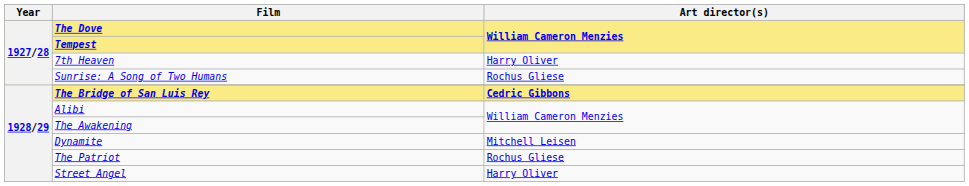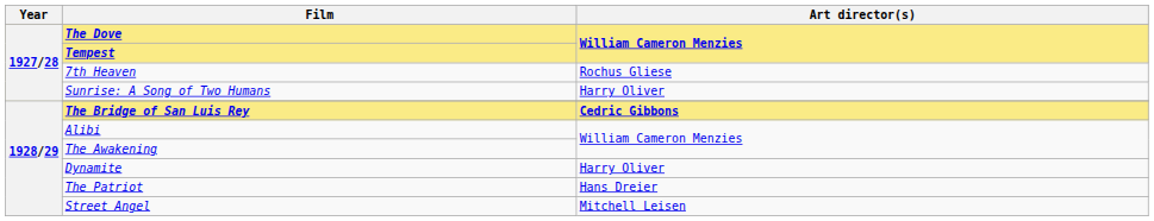 <table class="wikitable" style="width:100%">
 <tr bgcolor="#bebebe">
 <th width="5%">Year</th>
 <th width="45%">Film</th>
 <th width="50%">Art director(s)</th>
 </tr>
 <tr style="background:#FAEB86">
 <th rowspan="4"><a href='#'>1927</a>/<a href='#'>28</a><br> </th>
 <td><strong><em><a href='#'>The Dove</a></em></strong></td>
 <td rowspan="2"><strong><a href='#'>William Cameron Menzies</a></strong></td>
 </tr>
 <tr style="background:#FAEB86">
 <td><strong><em><a href='#'>Tempest</a></em></strong></td>
 </tr>
 <tr>
 <td><em><a href='#'>7th Heaven</a></em></td>
-<td><a href='#'>Harry Oliver</a></td>
+<td><a href='#'>Rochus Gliese</a></td>
 </tr>
 <tr>
 <td><em><a href='#'>Sunrise: A Song of Two Humans</a></em></td>
-<td><a href='#'>Rochus Gliese</a></td>
+<td><a href='#'>Harry Oliver</a></td>
 </tr>
 <tr>
 <th rowspan="7" style="text-align:center"><a href='#'>1928</a>/<a href='#'>29</a> <br> <br></th>
 </tr>
 <tr style="background:#FAEB86">
 <td><strong><em><a href='#'>The Bridge of San Luis Rey</a></em></strong></td>
 <td><strong><a href='#'>Cedric Gibbons</a></strong></td>
 </tr>
 <tr>
 <td><em><a href='#'>Alibi</a></em></td>
 <td rowspan="2"><a href='#'>William Cameron Menzies</a></td>
 </tr>
 <tr>
 <td><em><a href='#'>The Awakening</a></em></td>
 </tr>
 <tr>
 <td><em><a href='#'>Dynamite</a></em></td>
-<td><a href='#'>Mitchell Leisen</a></td>
+<td><a href='#'>Harry Oliver</a></td>
 </tr>
 <tr>
 <td><em><a href='#'>The Patriot</a></em></td>
-<td><a href='#'>Rochus Gliese</a></td>
+<td><a href='#'>Hans Dreier</a></td>
 </tr>
 <tr>
 <td><em><a href='#'>Street Angel</a></em></td>
-<td><a href='#'>Harry Oliver</a></td>
+<td><a href='#'>Mitchell Leisen</a></td>
 </tr>
 </table>
